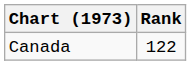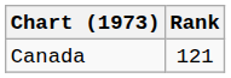 <table class="wikitable">
 <tr>
 <th align="left">Chart (1973)</th>
 <th style="text-align:center;">Rank</th>
 </tr>
 <tr>
 <td>Canada</td>
-<td style="text-align:center;">122</td>
+<td style="text-align:center;">121</td>
 </tr>
 </table>
